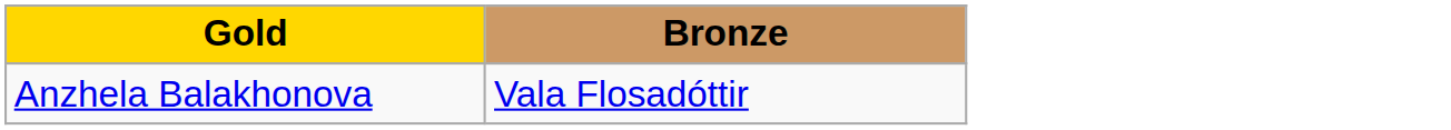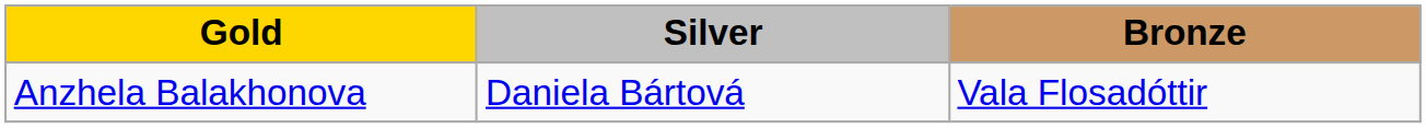 <table class="wikitable" style="text-align:left">
 <tr align="center">
 <td width=200 bgcolor=gold><strong>Gold</strong></td>
+<td width=200 bgcolor=silver><strong>Silver</strong></td>
 <td width=200 bgcolor=CC9966><strong>Bronze</strong></td>
 </tr>
 <tr>
 <td><a href='#'>Anzhela Balakhonova</a><br><em></em></td>
+<td><a href='#'>Daniela Bártová</a><br><em></em></td>
 <td><a href='#'>Vala Flosadóttir</a><br><em></em></td>
 </tr>
 </table>
